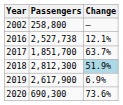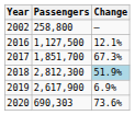 <table class="wikitable">
 <tr>
 <th>Year</th>
 <th>Passengers</th>
 <th>Change</th>
 </tr>
 <tr>
 <td>2002</td>
 <td>258,800</td>
 <td>–</td>
 </tr>
 <tr>
 <td>2016</td>
-<td>2,527,738</td>
+<td>1,127,500</td>
 <td>12.1%</td>
 </tr>
 <tr>
 <td>2017</td>
 <td>1,851,700</td>
-<td>63.7%</td>
+<td>67.3%</td>
 </tr>
 <tr>
 <td>2018</td>
 <td>2,812,300</td>
 <td style="background: lightblue;">51.9%</td>
 </tr>
 <tr>
 <td>2019</td>
 <td>2,617,900</td>
 <td>6.9%</td>
 </tr>
 <tr>
 <td>2020</td>
-<td>690,300</td>
+<td>690,303</td>
 <td>73.6%</td>
 </tr>
 </table>
